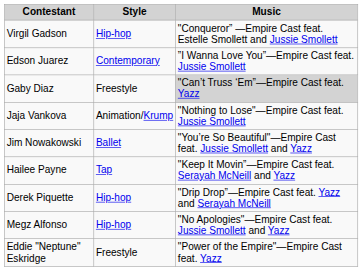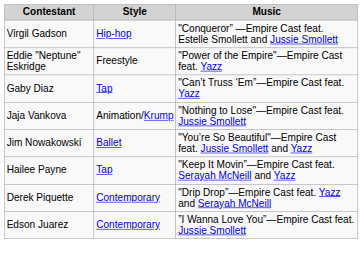 <table class="wikitable" style="width:90%;">
 <tr style="background:lightgrey; text-align:center;">
 <td><strong>Contestant</strong></td>
 <td><strong>Style</strong></td>
 <td><strong>Music</strong></td>
 </tr>
 <tr>
 <td>Virgil Gadson</td>
 <td><a href='#'>Hip-hop</a></td>
 <td>"Conqueror” —Empire Cast feat. Estelle Smollett and <a href='#'>Jussie Smollett</a></td>
 </tr>
 <tr>
-<td>Edson Juarez</td>
-<td><a href='#'>Contemporary</a></td>
-<td>”I Wanna Love You”—Empire Cast feat. <a href='#'>Jussie Smollett</a></td>
+<td>Eddie "Neptune" Eskridge</td>
+<td>Freestyle</td>
+<td>"Power of the Empire"—Empire Cast feat. <a href='#'>Yazz</a></td>
 </tr>
 <tr>
 <td>Gaby Diaz</td>
-<td>Freestyle</td>
-<td style="background: lightgrey;">"Can’t Truss ‘Em”—Empire Cast feat. <a href='#'>Yazz</a></td>
+<td><a href='#'>Tap</a></td>
+<td>"Can’t Truss ‘Em”—Empire Cast feat. <a href='#'>Yazz</a></td>
 </tr>
 <tr>
 <td>Jaja Vankova</td>
 <td>Animation/<a href='#'>Krump</a></td>
 <td>"Nothing to Lose"—Empire Cast feat. <a href='#'>Jussie Smollett</a></td>
 </tr>
 <tr>
 <td>Jim Nowakowski</td>
 <td><a href='#'>Ballet</a></td>
 <td>"You’re So Beautiful"—Empire Cast feat. <a href='#'>Jussie Smollett</a> and <a href='#'>Yazz</a></td>
 </tr>
 <tr>
 <td>Hailee Payne</td>
 <td><a href='#'>Tap</a></td>
 <td>"Keep It Movin”—Empire Cast feat. <a href='#'>Serayah McNeill</a> and <a href='#'>Yazz</a></td>
 </tr>
 <tr>
 <td>Derek Piquette</td>
-<td><a href='#'>Hip-hop</a></td>
+<td><a href='#'>Contemporary</a></td>
 <td>"Drip Drop”—Empire Cast feat. <a href='#'>Yazz</a> and <a href='#'>Serayah McNeill</a></td>
 </tr>
 <tr>
-<td>Megz Alfonso</td>
-<td><a href='#'>Hip-hop</a></td>
-<td>"No Apologies"—Empire Cast feat. <a href='#'>Jussie Smollett</a> and <a href='#'>Yazz</a></td>
-</tr>
-<tr>
-<td>Eddie "Neptune" Eskridge</td>
-<td>Freestyle</td>
-<td>"Power of the Empire"—Empire Cast feat. <a href='#'>Yazz</a></td>
+<td>Edson Juarez</td>
+<td><a href='#'>Contemporary</a></td>
+<td>”I Wanna Love You”—Empire Cast feat. <a href='#'>Jussie Smollett</a></td>
 </tr>
 </table>
